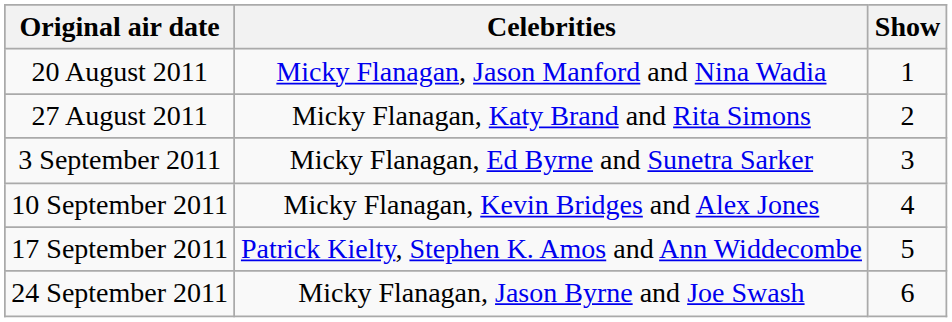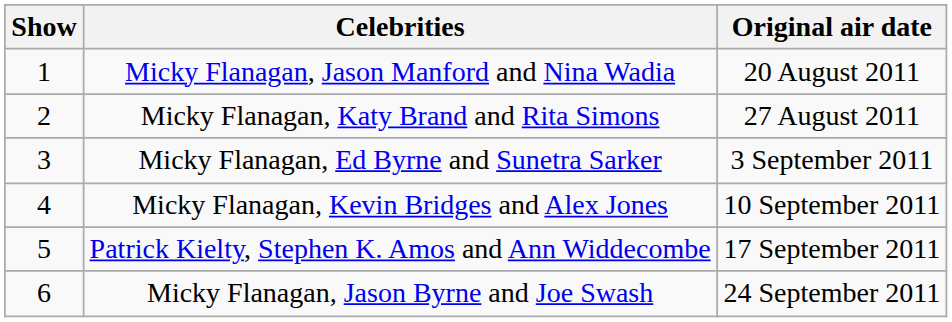 <table class="wikitable" style="text-align:center;">
 <tr>
+<th>Show</th>
+<th>Celebrities</th>
 <th>Original air date</th>
-<th>Celebrities</th>
-<th>Show</th>
 </tr>
 <tr>
+<td>1</td>
+<td><a href='#'>Micky Flanagan</a>, <a href='#'>Jason Manford</a> and <a href='#'>Nina Wadia</a></td>
 <td>20 August 2011</td>
-<td><a href='#'>Micky Flanagan</a>, <a href='#'>Jason Manford</a> and <a href='#'>Nina Wadia</a></td>
-<td>1</td>
 </tr>
 <tr>
+<td>2</td>
+<td>Micky Flanagan, <a href='#'>Katy Brand</a> and <a href='#'>Rita Simons</a></td>
 <td>27 August 2011</td>
-<td>Micky Flanagan, <a href='#'>Katy Brand</a> and <a href='#'>Rita Simons</a></td>
-<td>2</td>
 </tr>
 <tr>
+<td>3</td>
+<td>Micky Flanagan, <a href='#'>Ed Byrne</a> and <a href='#'>Sunetra Sarker</a></td>
 <td>3 September 2011</td>
-<td>Micky Flanagan, <a href='#'>Ed Byrne</a> and <a href='#'>Sunetra Sarker</a></td>
-<td>3</td>
 </tr>
 <tr>
+<td>4</td>
+<td>Micky Flanagan, <a href='#'>Kevin Bridges</a> and <a href='#'>Alex Jones</a></td>
 <td>10 September 2011</td>
-<td>Micky Flanagan, <a href='#'>Kevin Bridges</a> and <a href='#'>Alex Jones</a></td>
-<td>4</td>
 </tr>
 <tr>
+<td>5</td>
+<td><a href='#'>Patrick Kielty</a>, <a href='#'>Stephen K. Amos</a> and <a href='#'>Ann Widdecombe</a></td>
 <td>17 September 2011</td>
-<td><a href='#'>Patrick Kielty</a>, <a href='#'>Stephen K. Amos</a> and <a href='#'>Ann Widdecombe</a></td>
-<td>5</td>
 </tr>
 <tr>
+<td>6</td>
+<td>Micky Flanagan, <a href='#'>Jason Byrne</a> and <a href='#'>Joe Swash</a></td>
 <td>24 September 2011</td>
-<td>Micky Flanagan, <a href='#'>Jason Byrne</a> and <a href='#'>Joe Swash</a></td>
-<td>6</td>
 </tr>
 </table>
